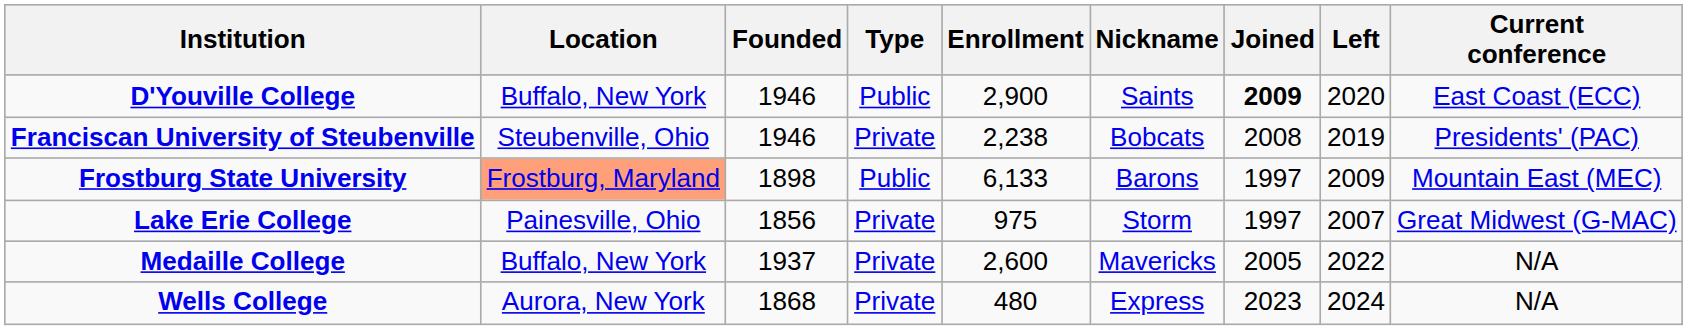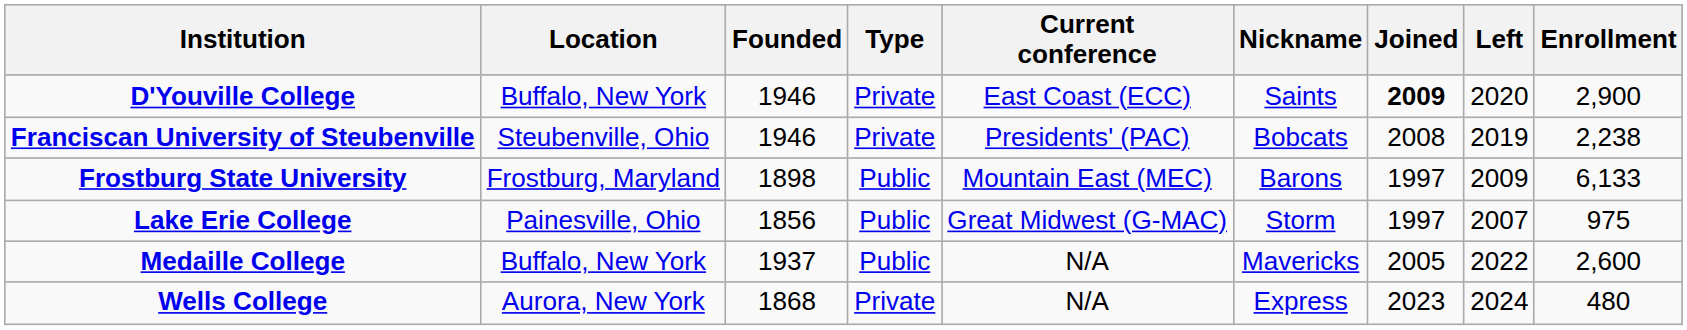 <table class="wikitable sortable" style="text-align:center;">
 <tr>
 <th>Institution</th>
 <th>Location</th>
 <th>Founded</th>
 <th>Type</th>
-<th>Enrollment</th>
+<th>Current<br>conference</th>
 <th>Nickname</th>
 <th>Joined</th>
 <th>Left</th>
-<th>Current<br>conference</th>
+<th>Enrollment</th>
 </tr>
 <tr>
 <td><strong><a href='#'>D'Youville College</a></strong></td>
 <td><a href='#'>Buffalo, New York</a></td>
 <td>1946</td>
-<td><a href='#'>Public</a></td>
-<td>2,900</td>
+<td><a href='#'>Private</a></td>
+<td><a href='#'>East Coast (ECC)</a></td>
 <td><a href='#'>Saints</a></td>
 <td><strong>2009</strong></td>
 <td>2020</td>
-<td><a href='#'>East Coast (ECC)</a></td>
+<td>2,900</td>
 </tr>
 <tr>
 <td><strong><a href='#'>Franciscan University of Steubenville</a></strong></td>
 <td><a href='#'>Steubenville, Ohio</a></td>
 <td>1946</td>
 <td><a href='#'>Private</a></td>
-<td>2,238</td>
+<td><a href='#'>Presidents' (PAC)</a></td>
 <td><a href='#'>Bobcats</a></td>
 <td>2008</td>
 <td>2019</td>
-<td><a href='#'>Presidents' (PAC)</a></td>
+<td>2,238</td>
 </tr>
 <tr>
 <td><strong><a href='#'>Frostburg State University</a></strong></td>
-<td style="background: lightsalmon;"><a href='#'>Frostburg, Maryland</a></td>
+<td><a href='#'>Frostburg, Maryland</a></td>
 <td>1898</td>
 <td><a href='#'>Public</a></td>
-<td>6,133</td>
+<td><a href='#'>Mountain East (MEC)</a></td>
 <td><a href='#'>Barons</a></td>
 <td>1997</td>
 <td>2009</td>
-<td><a href='#'>Mountain East (MEC)</a></td>
+<td>6,133</td>
 </tr>
 <tr>
 <td><strong><a href='#'>Lake Erie College</a></strong></td>
 <td><a href='#'>Painesville, Ohio</a></td>
 <td>1856</td>
-<td><a href='#'>Private</a></td>
-<td>975</td>
+<td><a href='#'>Public</a></td>
+<td><a href='#'>Great Midwest (G-MAC)</a></td>
 <td><a href='#'>Storm</a></td>
 <td>1997</td>
 <td>2007</td>
-<td><a href='#'>Great Midwest (G-MAC)</a></td>
+<td>975</td>
 </tr>
 <tr>
 <td><strong><a href='#'>Medaille College</a></strong></td>
 <td><a href='#'>Buffalo, New York</a></td>
 <td>1937</td>
-<td><a href='#'>Private</a></td>
-<td>2,600</td>
+<td><a href='#'>Public</a></td>
+<td>N/A</td>
 <td><a href='#'>Mavericks</a></td>
 <td>2005</td>
 <td>2022</td>
-<td>N/A</td>
+<td>2,600</td>
 </tr>
 <tr>
 <td><strong><a href='#'>Wells College</a></strong></td>
 <td><a href='#'>Aurora, New York</a></td>
 <td>1868</td>
 <td><a href='#'>Private</a></td>
-<td>480</td>
+<td>N/A</td>
 <td><a href='#'>Express</a></td>
 <td>2023</td>
 <td>2024</td>
-<td>N/A</td>
+<td>480</td>
 </tr>
 </table>
